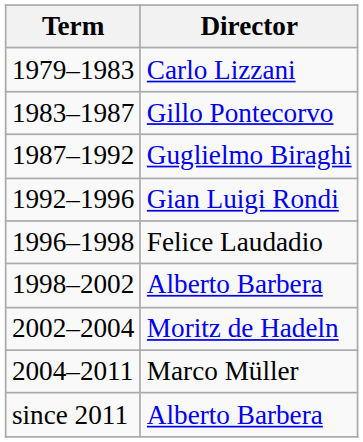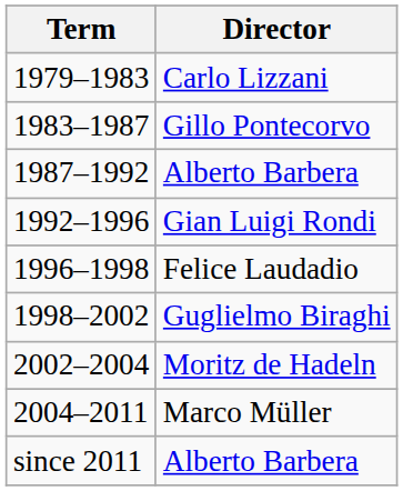 <table class="wikitable"  style="float:left; margin-left:14px; margin-right:14px">
 <tr>
 <th scope="col">Term</th>
 <th scope="col">Director</th>
 </tr>
 <tr>
 <td>1979–1983</td>
 <td><a href='#'>Carlo Lizzani</a></td>
 </tr>
 <tr>
 <td>1983–1987</td>
 <td><a href='#'>Gillo Pontecorvo</a></td>
 </tr>
 <tr>
 <td>1987–1992</td>
-<td><a href='#'>Guglielmo Biraghi</a></td>
+<td><a href='#'>Alberto Barbera</a></td>
 </tr>
 <tr>
 <td>1992–1996</td>
 <td><a href='#'>Gian Luigi Rondi</a></td>
 </tr>
 <tr>
 <td>1996–1998</td>
 <td>Felice Laudadio</td>
 </tr>
 <tr>
 <td>1998–2002</td>
-<td><a href='#'>Alberto Barbera</a></td>
+<td><a href='#'>Guglielmo Biraghi</a></td>
 </tr>
 <tr>
 <td>2002–2004</td>
 <td><a href='#'>Moritz de Hadeln</a></td>
 </tr>
 <tr>
 <td>2004–2011</td>
 <td>Marco Müller</td>
 </tr>
 <tr>
 <td>since 2011</td>
 <td><a href='#'>Alberto Barbera</a></td>
 </tr>
 </table>
